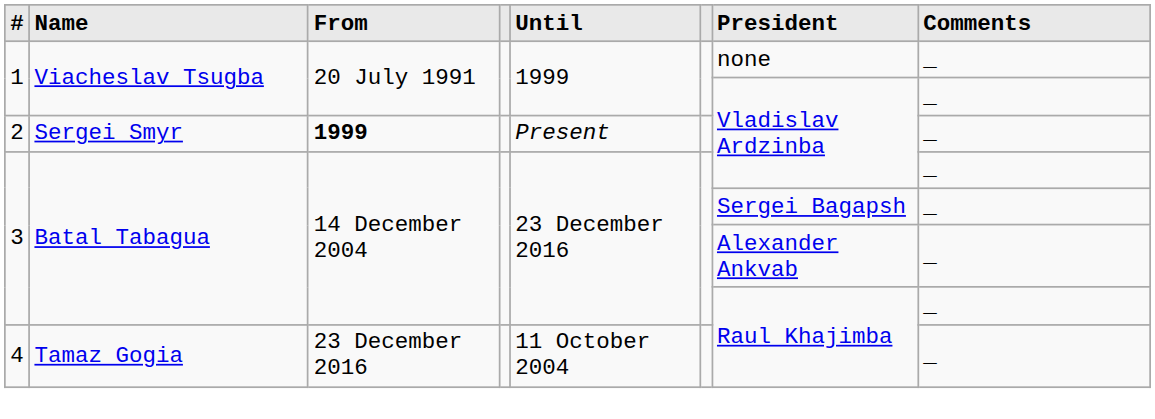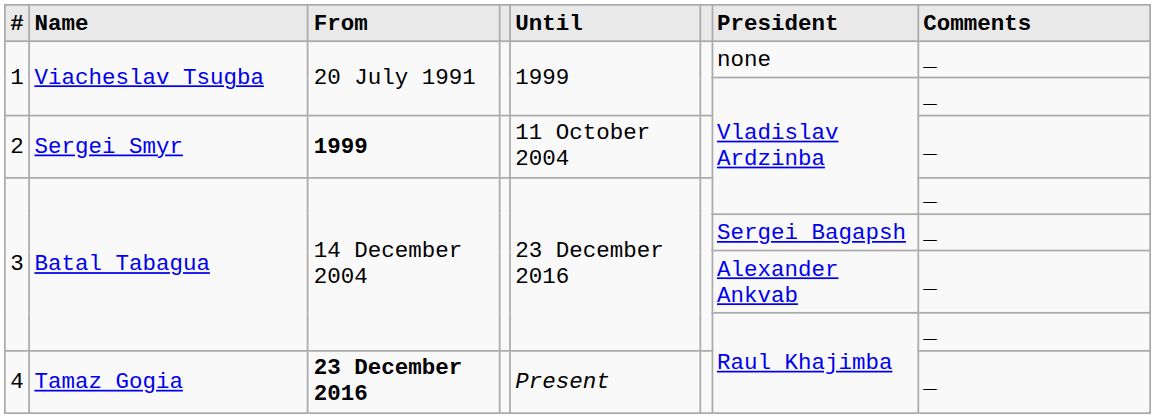 <table class="wikitable" width=75% cellpadding="2">
 <tr style="background-color:#E9E9E9; font-weight:bold" align=left>
 <td>#</td>
 <td width=240>Name</td>
 <td width=150>From</td>
 <td></td>
 <td width=150>Until</td>
 <td></td>
 <td width=160>President</td>
 <td width=200>Comments</td>
 </tr>
 <tr>
 <td rowspan=2>1</td>
 <td rowspan=2><a href='#'>Viacheslav Tsugba</a></td>
 <td rowspan=2>20 July 1991</td>
 <td rowspan=2></td>
 <td rowspan=2>1999</td>
 <td rowspan=2></td>
 <td>none</td>
 <td>_</td>
 </tr>
 <tr>
 <td rowspan=3><a href='#'>Vladislav Ardzinba</a></td>
 <td>_</td>
 </tr>
 <tr>
 <td>2</td>
 <td><a href='#'>Sergei Smyr</a></td>
 <td><strong>1999</strong></td>
 <td></td>
-<td><em>Present</em></td>
+<td>11 October 2004</td>
 <td></td>
 <td>_</td>
 </tr>
 <tr>
 <td rowspan=4>3</td>
 <td rowspan=4><a href='#'>Batal Tabagua</a></td>
 <td rowspan=4>14 December 2004</td>
 <td rowspan=4></td>
 <td rowspan=4>23 December 2016</td>
 <td rowspan=4></td>
 <td>_</td>
 </tr>
 <tr>
 <td><a href='#'>Sergei Bagapsh</a></td>
 <td>_</td>
 </tr>
 <tr>
 <td><a href='#'>Alexander Ankvab</a></td>
 <td>_</td>
 </tr>
 <tr>
 <td rowspan=2><a href='#'>Raul Khajimba</a></td>
 <td>_</td>
 </tr>
 <tr>
 <td>4</td>
 <td><a href='#'>Tamaz Gogia</a></td>
-<td>23 December 2016</td>
+<td><strong>23 December 2016</strong></td>
 <td></td>
-<td>11 October 2004</td>
+<td><em>Present</em></td>
 <td></td>
 <td>_</td>
 </tr>
 </table>
